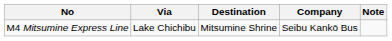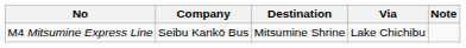 <table class="wikitable">
 <tr>
 <th>No</th>
+<th>Company</th>
+<th>Destination</th>
 <th>Via</th>
-<th>Destination</th>
-<th>Company</th>
 <th>Note</th>
 </tr>
 <tr>
 <td>M4 <em>Mitsumine Express Line</em></td>
+<td>Seibu Kankō Bus</td>
+<td>Mitsumine Shrine</td>
 <td>Lake Chichibu</td>
-<td>Mitsumine Shrine</td>
-<td>Seibu Kankō Bus</td>
 <td></td>
 </tr>
 </table>
